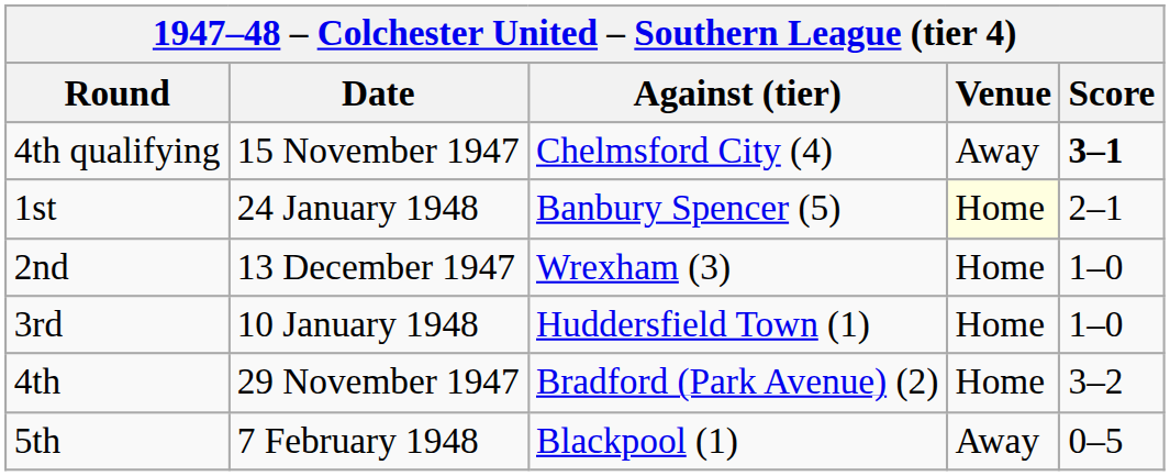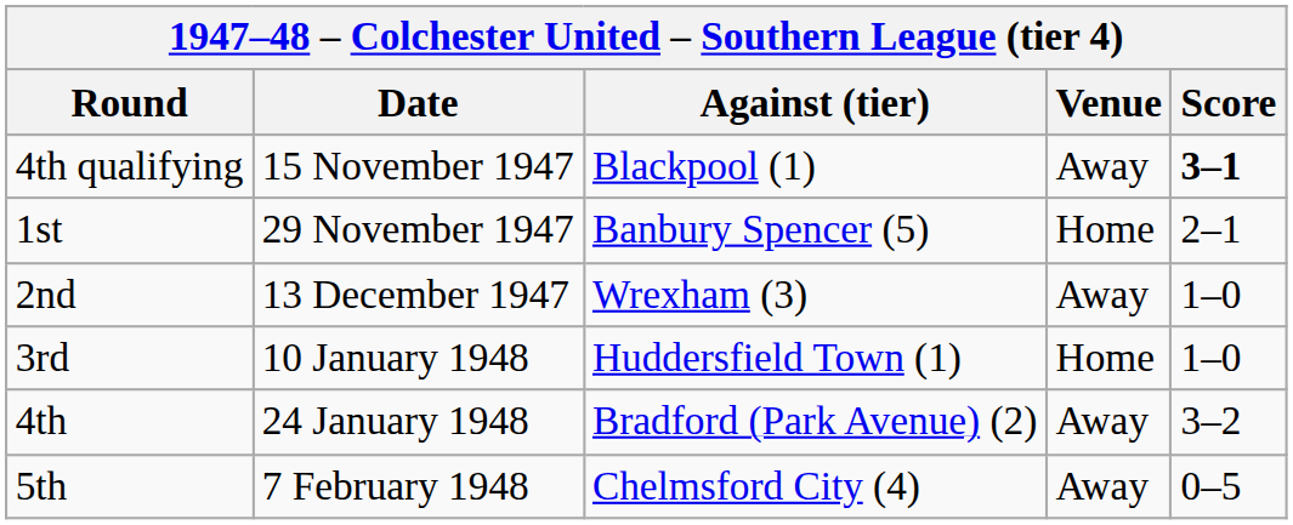 <table class="wikitable">
 <tr>
 <th colspan=5><strong><a href='#'>1947–48</a> – <a href='#'>Colchester United</a> – <a href='#'>Southern League</a> (tier 4)</strong></th>
 </tr>
 <tr>
 <th>Round</th>
 <th>Date</th>
 <th>Against (tier)</th>
 <th>Venue</th>
 <th>Score</th>
 </tr>
 <tr>
 <td>4th qualifying</td>
 <td>15 November 1947</td>
-<td><a href='#'>Chelmsford City</a> (4)</td>
+<td><a href='#'>Blackpool</a> (1)</td>
 <td>Away</td>
 <td><strong>3–1</strong></td>
 </tr>
 <tr>
 <td>1st</td>
-<td>24 January 1948</td>
+<td>29 November 1947</td>
 <td><a href='#'>Banbury Spencer</a> (5)</td>
-<td style="background: lightyellow;">Home</td>
+<td>Home</td>
 <td>2–1</td>
 </tr>
 <tr>
 <td>2nd</td>
 <td>13 December 1947</td>
 <td><a href='#'>Wrexham</a> (3)</td>
-<td>Home</td>
+<td>Away</td>
 <td>1–0</td>
 </tr>
 <tr>
 <td>3rd</td>
 <td>10 January 1948</td>
 <td><a href='#'>Huddersfield Town</a> (1)</td>
 <td>Home</td>
 <td>1–0</td>
 </tr>
 <tr>
 <td>4th</td>
-<td>29 November 1947</td>
+<td>24 January 1948</td>
 <td><a href='#'>Bradford (Park Avenue)</a> (2)</td>
-<td>Home</td>
+<td>Away</td>
 <td>3–2</td>
 </tr>
 <tr>
 <td>5th</td>
 <td>7 February 1948</td>
-<td><a href='#'>Blackpool</a> (1)</td>
+<td><a href='#'>Chelmsford City</a> (4)</td>
 <td>Away</td>
 <td>0–5</td>
 </tr>
 </table>
